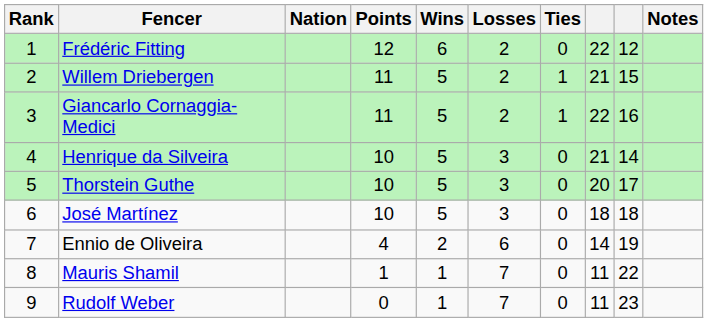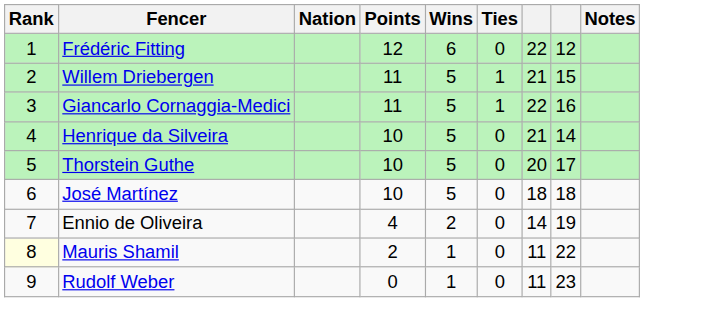 <table class="wikitable sortable" style="text-align: center;">
 <tr>
 <th>Rank</th>
 <th>Fencer</th>
 <th>Nation</th>
 <th>Points</th>
 <th>Wins</th>
-<th>Losses</th>
 <th>Ties</th>
 <th></th>
 <th></th>
 <th>Notes</th>
 </tr>
 <tr style="background:#bbf3bb;">
 <td>1</td>
 <td align=left><a href='#'>Frédéric Fitting</a></td>
 <td align=left></td>
 <td>12</td>
 <td>6</td>
-<td>2</td>
 <td>0</td>
 <td>22</td>
 <td>12</td>
 <td></td>
 </tr>
 <tr style="background:#bbf3bb;">
 <td>2</td>
 <td align=left><a href='#'>Willem Driebergen</a></td>
 <td align=left></td>
 <td>11</td>
 <td>5</td>
-<td>2</td>
 <td>1</td>
 <td>21</td>
 <td>15</td>
 <td></td>
 </tr>
 <tr style="background:#bbf3bb;">
 <td>3</td>
 <td align=left><a href='#'>Giancarlo Cornaggia-Medici</a></td>
 <td align=left></td>
 <td>11</td>
 <td>5</td>
-<td>2</td>
 <td>1</td>
 <td>22</td>
 <td>16</td>
 <td></td>
 </tr>
 <tr style="background:#bbf3bb;">
 <td>4</td>
 <td align=left><a href='#'>Henrique da Silveira</a></td>
 <td align=left></td>
 <td>10</td>
 <td>5</td>
-<td>3</td>
 <td>0</td>
 <td>21</td>
 <td>14</td>
 <td></td>
 </tr>
 <tr style="background:#bbf3bb;">
 <td>5</td>
 <td align=left><a href='#'>Thorstein Guthe</a></td>
 <td align=left></td>
 <td>10</td>
 <td>5</td>
-<td>3</td>
 <td>0</td>
 <td>20</td>
 <td>17</td>
 <td></td>
 </tr>
 <tr>
 <td>6</td>
 <td align=left><a href='#'>José Martínez</a></td>
 <td align=left></td>
 <td>10</td>
 <td>5</td>
-<td>3</td>
 <td>0</td>
 <td>18</td>
 <td>18</td>
 <td></td>
 </tr>
 <tr>
 <td>7</td>
 <td align=left>Ennio de Oliveira</td>
 <td align=left></td>
 <td>4</td>
 <td>2</td>
-<td>6</td>
 <td>0</td>
 <td>14</td>
 <td>19</td>
 <td></td>
 </tr>
 <tr>
-<td>8</td>
+<td style="background: lightyellow;">8</td>
 <td align=left><a href='#'>Mauris Shamil</a></td>
 <td align=left></td>
+<td>2</td>
 <td>1</td>
-<td>1</td>
-<td>7</td>
 <td>0</td>
 <td>11</td>
 <td>22</td>
 <td></td>
 </tr>
 <tr>
 <td>9</td>
 <td align=left><a href='#'>Rudolf Weber</a></td>
 <td align=left></td>
 <td>0</td>
 <td>1</td>
-<td>7</td>
 <td>0</td>
 <td>11</td>
 <td>23</td>
 <td></td>
 </tr>
 </table>
